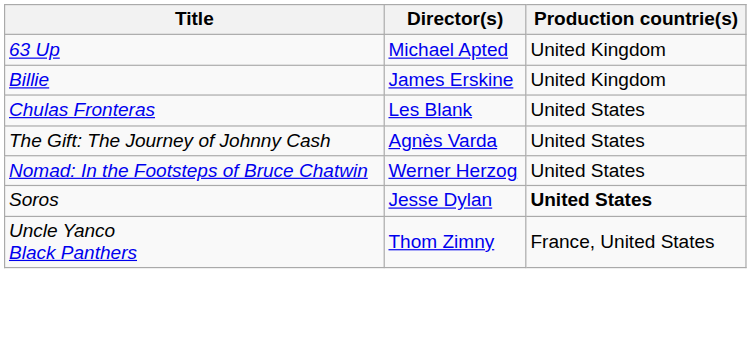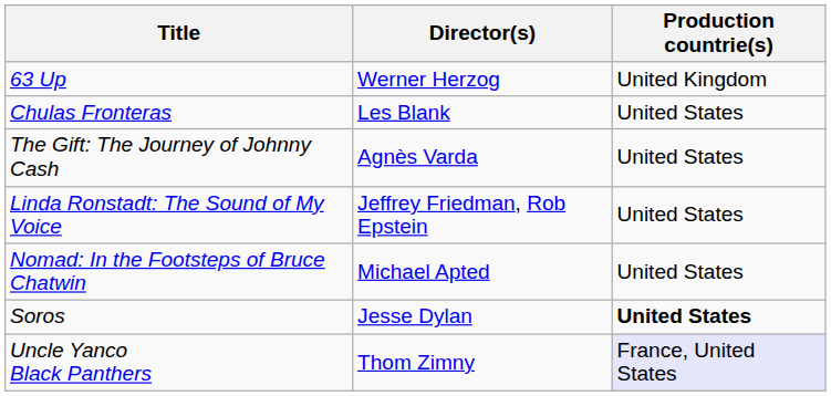 <table class="sortable wikitable" style="width:100%; margin-bottom:4px" cellpadding="5">
 <tr>
 <th scope="col">Title</th>
 <th scope="col">Director(s)</th>
 <th scope="col">Production countrie(s)</th>
 </tr>
 <tr>
 <td><em><a href='#'>63 Up</a></em></td>
-<td><a href='#'>Michael Apted</a></td>
-<td>United Kingdom</td>
-</tr>
-<tr>
-<td><em><a href='#'>Billie</a></em></td>
-<td><a href='#'>James Erskine</a></td>
+<td><a href='#'>Werner Herzog</a></td>
 <td>United Kingdom</td>
 </tr>
 <tr>
 <td><em><a href='#'>Chulas Fronteras</a></em></td>
 <td><a href='#'>Les Blank</a></td>
 <td>United States</td>
 </tr>
 <tr>
 <td><em>The Gift: The Journey of Johnny Cash</em></td>
 <td><a href='#'>Agnès Varda</a></td>
 <td>United States</td>
 </tr>
 <tr>
+<td><em><a href='#'>Linda Ronstadt: The Sound of My Voice</a></em></td>
+<td><a href='#'>Jeffrey Friedman</a>, <a href='#'>Rob Epstein</a></td>
+<td>United States</td>
+</tr>
+<tr>
 <td><em><a href='#'>Nomad: In the Footsteps of Bruce Chatwin</a></em></td>
-<td><a href='#'>Werner Herzog</a></td>
+<td><a href='#'>Michael Apted</a></td>
 <td>United States</td>
 </tr>
 <tr>
 <td><em>Soros</em></td>
 <td><a href='#'>Jesse Dylan</a></td>
 <td><strong>United States</strong></td>
 </tr>
 <tr>
 <td><em>Uncle Yanco</em><br><em><a href='#'>Black Panthers</a></em></td>
 <td><a href='#'>Thom Zimny</a></td>
-<td>France, United States</td>
+<td style="background: lavender;">France, United States</td>
 </tr>
 </table>
